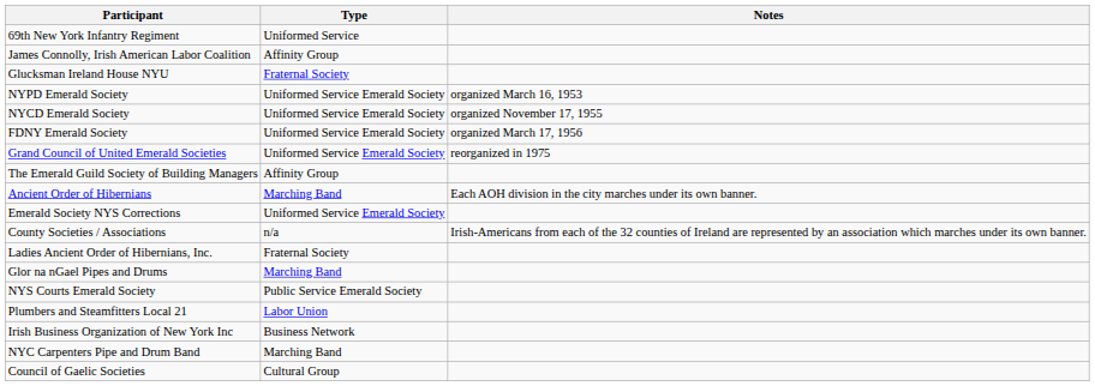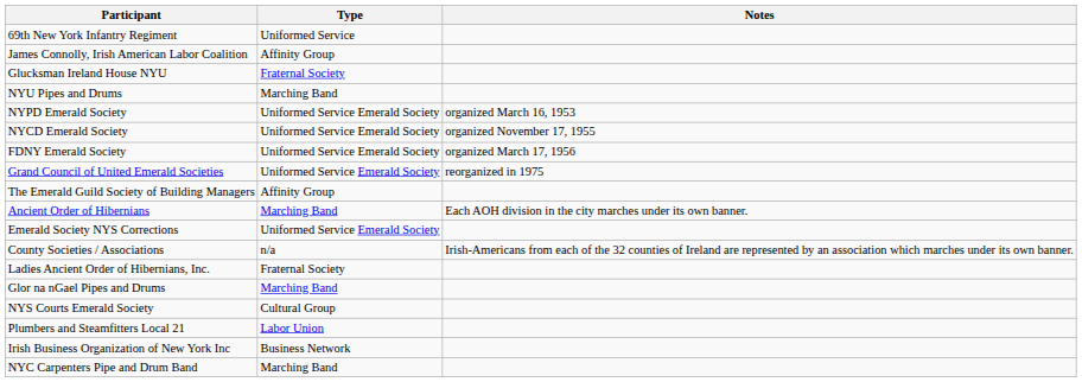 <table class="wikitable sortable">
 <tr>
 <th>Participant</th>
 <th>Type</th>
 <th>Notes</th>
 </tr>
 <tr>
 <td>69th New York Infantry Regiment</td>
 <td>Uniformed Service</td>
 <td></td>
 </tr>
 <tr>
 <td>James Connolly, Irish American Labor Coalition</td>
 <td>Affinity Group</td>
 <td></td>
 </tr>
 <tr>
 <td>Glucksman Ireland House NYU</td>
 <td><a href='#'>Fraternal Society</a></td>
+<td></td>
+</tr>
+<tr>
+<td>NYU Pipes and Drums</td>
+<td>Marching Band</td>
 <td></td>
 </tr>
 <tr>
 <td>NYPD Emerald Society</td>
 <td>Uniformed Service Emerald Society</td>
 <td>organized March 16, 1953</td>
 </tr>
 <tr>
 <td>NYCD Emerald Society</td>
 <td>Uniformed Service Emerald Society</td>
 <td>organized November 17, 1955</td>
 </tr>
 <tr>
 <td>FDNY Emerald Society</td>
 <td>Uniformed Service Emerald Society</td>
 <td>organized March 17, 1956</td>
 </tr>
 <tr>
 <td><a href='#'>Grand Council of United Emerald Societies</a></td>
 <td>Uniformed Service <a href='#'>Emerald Society</a></td>
 <td>reorganized in 1975</td>
 </tr>
 <tr>
 <td>The Emerald Guild Society of Building Managers</td>
 <td>Affinity Group</td>
 <td></td>
 </tr>
 <tr>
 <td><a href='#'>Ancient Order of Hibernians</a></td>
 <td><a href='#'>Marching Band</a></td>
 <td>Each AOH division in the city marches under its own banner.</td>
 </tr>
 <tr>
 <td>Emerald Society NYS Corrections</td>
 <td>Uniformed Service <a href='#'>Emerald Society</a></td>
 <td></td>
 </tr>
 <tr>
 <td>County Societies / Associations</td>
 <td>n/a</td>
 <td>Irish-Americans from each of the 32 counties of Ireland are represented by an association which marches under its own banner.</td>
 </tr>
 <tr>
 <td>Ladies Ancient Order of Hibernians, Inc.</td>
 <td>Fraternal Society</td>
 <td></td>
 </tr>
 <tr>
 <td>Glor na nGael Pipes and Drums</td>
 <td><a href='#'>Marching Band</a></td>
 <td></td>
 </tr>
 <tr>
 <td>NYS Courts Emerald Society</td>
-<td>Public Service Emerald Society</td>
+<td>Cultural Group</td>
 <td></td>
 </tr>
 <tr>
 <td>Plumbers and Steamfitters Local 21</td>
 <td><a href='#'>Labor Union</a></td>
 <td></td>
 </tr>
 <tr>
 <td>Irish Business Organization of New York Inc</td>
 <td>Business Network</td>
 <td></td>
 </tr>
 <tr>
 <td>NYC Carpenters Pipe and Drum Band</td>
 <td>Marching Band</td>
 <td></td>
 </tr>
-<tr>
-<td>Council of Gaelic Societies</td>
-<td>Cultural Group</td>
-<td></td>
-</tr>
 </table>
